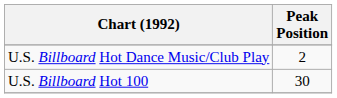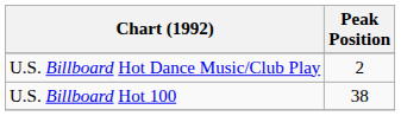 <table class="wikitable sortable">
 <tr>
 <th>Chart (1992)</th>
 <th>Peak<br>Position</th>
 </tr>
 <tr>
 </tr>
 <tr>
 <td>U.S. <em><a href='#'>Billboard</a></em> <a href='#'>Hot Dance Music/Club Play</a></td>
 <td style="text-align:center;">2</td>
 </tr>
 <tr>
 <td>U.S. <a href='#'><em>Billboard</em></a> <a href='#'>Hot 100</a></td>
-<td align="center">30</td>
+<td align="center">38</td>
 </tr>
 <tr>
 </tr>
 </table>
